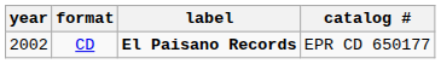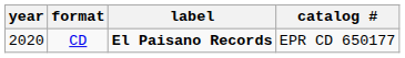 <table class="wikitable" style="text-align:center">
 <tr>
 <th>year</th>
 <th>format</th>
 <th>label</th>
 <th>catalog #</th>
 </tr>
 <tr>
-<td>2002</td>
+<td>2020</td>
 <td><a href='#'>CD</a></td>
 <td><strong>El Paisano Records</strong></td>
 <td>EPR CD 650177</td>
 </tr>
 </table>
